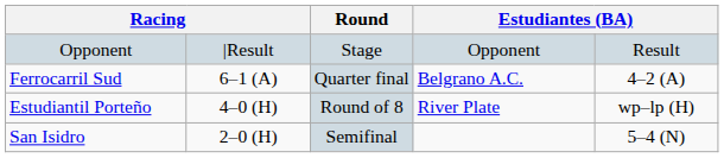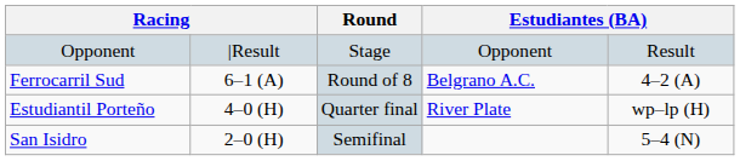 <table class="wikitable" style="text-align:center;">
 <tr>
 <th colspan=3 width=200px><a href='#'>Racing</a></th>
 <th>Round</th>
 <th colspan=3 width=200px><a href='#'>Estudiantes (BA)</a></th>
 </tr>
 <tr bgcolor= #CFDBE2>
 <td width=150px>Opponent</td>
 <td colspan=2 width=100px>|Result</td>
 <td>Stage</td>
 <td width=150px>Opponent</td>
 <td colspan=2 width=100px>Result</td>
 </tr>
 <tr>
 <td align=left><a href='#'>Ferrocarril Sud</a></td>
 <td colspan=2>6–1 (A)</td>
-<td bgcolor= #CFDBE2>Quarter final</td>
+<td bgcolor= #CFDBE2>Round of 8</td>
 <td align=left><a href='#'>Belgrano A.C.</a></td>
 <td colspan=2>4–2 (A)</td>
 </tr>
 <tr>
 <td align=left><a href='#'>Estudiantil Porteño</a></td>
 <td colspan=2>4–0 (H)</td>
-<td bgcolor= #CFDBE2>Round of 8</td>
+<td bgcolor= #CFDBE2>Quarter final</td>
 <td align=left><a href='#'>River Plate</a></td>
 <td colspan=2>wp–lp (H) </td>
 </tr>
 <tr>
 <td align=left><a href='#'>San Isidro</a></td>
 <td colspan=2>2–0 (H)</td>
 <td bgcolor= #CFDBE2>Semifinal</td>
 <td></td>
 <td colspan=2>5–4 (N) </td>
 </tr>
 </table>
